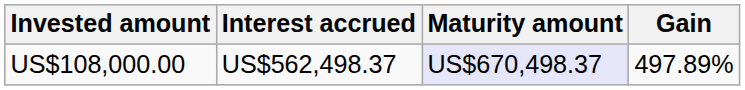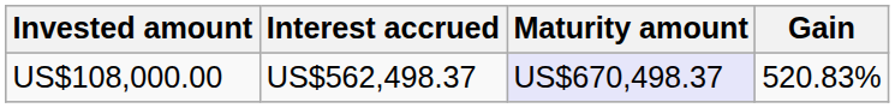 <table class="wikitable" border="1">
 <tr>
 <th>Invested amount</th>
 <th>Interest accrued</th>
 <th>Maturity amount</th>
 <th>Gain</th>
 </tr>
 <tr>
 <td>US$108,000.00</td>
 <td>US$562,498.37</td>
 <td style="background: lavender;">US$670,498.37</td>
-<td>497.89%</td>
+<td>520.83%</td>
 </tr>
 </table>
